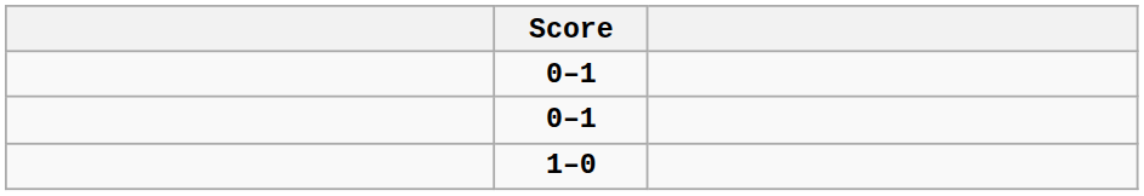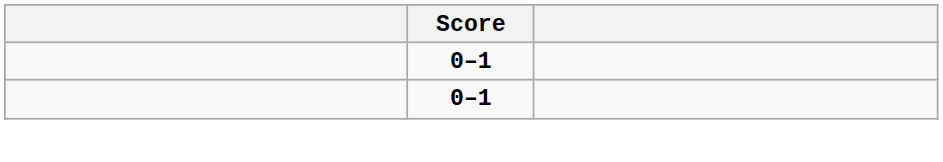 <table class="wikitable" style="text-align: center;">
 <tr>
 <th align="right" width="220"></th>
 <th width="65">Score</th>
 <th align="left" width="220"></th>
 </tr>
 <tr>
 <td align=right></td>
 <td align=center><strong>0–1</strong></td>
 <td align=left><strong></strong></td>
 </tr>
 <tr>
 <td align=right></td>
 <td align=center><strong>0–1</strong></td>
 <td align=left><strong></strong></td>
 </tr>
-<tr>
-<td align=right><strong></strong></td>
-<td align=center><strong>1–0</strong></td>
-<td align=left></td>
-</tr>
 </table>
